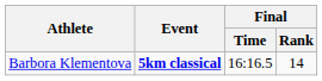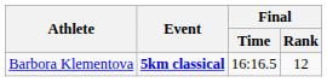 <table class="wikitable">
 <tr>
 <th rowspan="2">Athlete</th>
 <th rowspan="2">Event</th>
 <th colspan="2">Final</th>
 </tr>
 <tr>
 <th>Time</th>
 <th>Rank</th>
 </tr>
 <tr>
 <td rowspan="1"><a href='#'>Barbora Klementova</a></td>
 <td><strong><a href='#'>5km classical</a></strong></td>
 <td align="center">16:16.5</td>
-<td align="center">14</td>
+<td align="center">12</td>
 </tr>
 </table>
